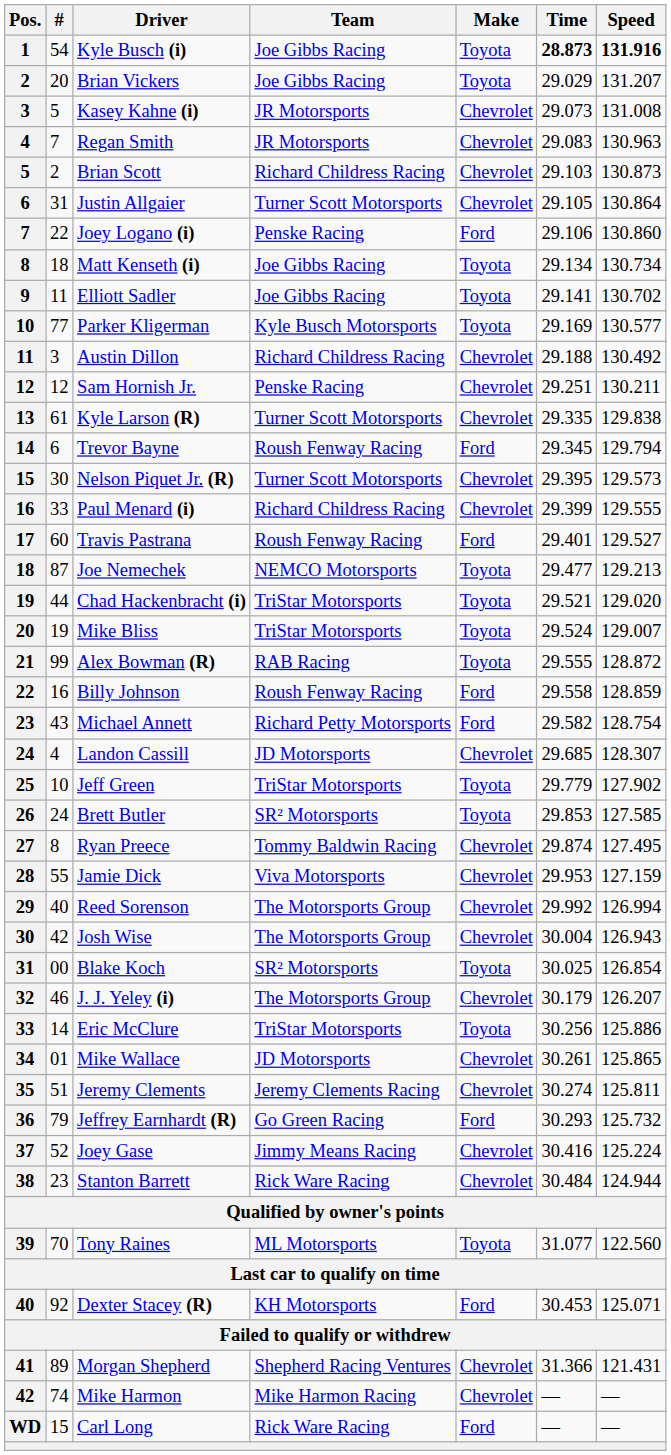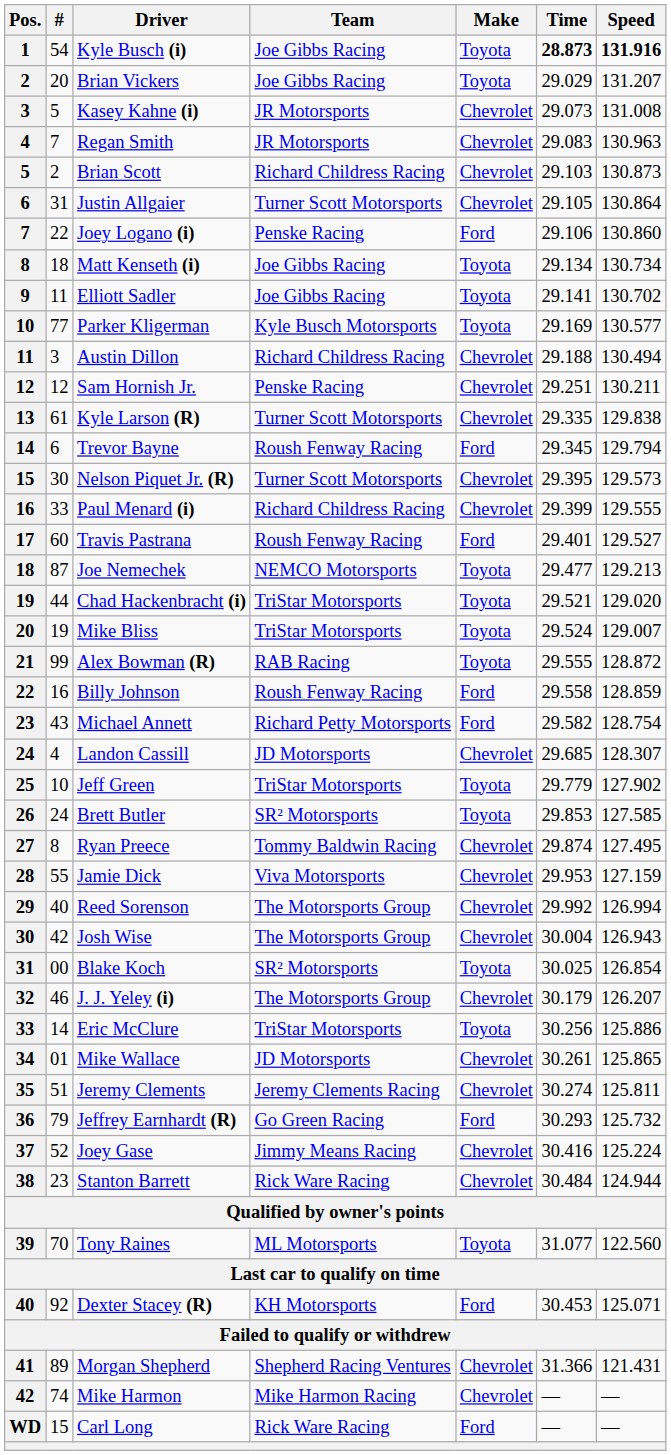 <table class="wikitable" style="font-size:95%">
 <tr>
 <th>Pos.</th>
 <th>#</th>
 <th>Driver</th>
 <th>Team</th>
 <th>Make</th>
 <th>Time</th>
 <th>Speed</th>
 </tr>
 <tr>
 <th>1</th>
 <td>54</td>
 <td><a href='#'>Kyle Busch</a> <strong>(i)</strong></td>
 <td><a href='#'>Joe Gibbs Racing</a></td>
 <td><a href='#'>Toyota</a></td>
 <td><strong>28.873</strong></td>
 <td><strong>131.916</strong></td>
 </tr>
 <tr>
 <th>2</th>
 <td>20</td>
 <td><a href='#'>Brian Vickers</a></td>
 <td><a href='#'>Joe Gibbs Racing</a></td>
 <td><a href='#'>Toyota</a></td>
 <td>29.029</td>
 <td>131.207</td>
 </tr>
 <tr>
 <th>3</th>
 <td>5</td>
 <td><a href='#'>Kasey Kahne</a> <strong>(i)</strong></td>
 <td><a href='#'>JR Motorsports</a></td>
 <td><a href='#'>Chevrolet</a></td>
 <td>29.073</td>
 <td>131.008</td>
 </tr>
 <tr>
 <th>4</th>
 <td>7</td>
 <td><a href='#'>Regan Smith</a></td>
 <td><a href='#'>JR Motorsports</a></td>
 <td><a href='#'>Chevrolet</a></td>
 <td>29.083</td>
 <td>130.963</td>
 </tr>
 <tr>
 <th>5</th>
 <td>2</td>
 <td><a href='#'>Brian Scott</a></td>
 <td><a href='#'>Richard Childress Racing</a></td>
 <td><a href='#'>Chevrolet</a></td>
 <td>29.103</td>
 <td>130.873</td>
 </tr>
 <tr>
 <th>6</th>
 <td>31</td>
 <td><a href='#'>Justin Allgaier</a></td>
 <td><a href='#'>Turner Scott Motorsports</a></td>
 <td><a href='#'>Chevrolet</a></td>
 <td>29.105</td>
 <td>130.864</td>
 </tr>
 <tr>
 <th>7</th>
 <td>22</td>
 <td><a href='#'>Joey Logano</a> <strong>(i)</strong></td>
 <td><a href='#'>Penske Racing</a></td>
 <td><a href='#'>Ford</a></td>
 <td>29.106</td>
 <td>130.860</td>
 </tr>
 <tr>
 <th>8</th>
 <td>18</td>
 <td><a href='#'>Matt Kenseth</a> <strong>(i)</strong></td>
 <td><a href='#'>Joe Gibbs Racing</a></td>
 <td><a href='#'>Toyota</a></td>
 <td>29.134</td>
 <td>130.734</td>
 </tr>
 <tr>
 <th>9</th>
 <td>11</td>
 <td><a href='#'>Elliott Sadler</a></td>
 <td><a href='#'>Joe Gibbs Racing</a></td>
 <td><a href='#'>Toyota</a></td>
 <td>29.141</td>
 <td>130.702</td>
 </tr>
 <tr>
 <th>10</th>
 <td>77</td>
 <td><a href='#'>Parker Kligerman</a></td>
 <td><a href='#'>Kyle Busch Motorsports</a></td>
 <td><a href='#'>Toyota</a></td>
 <td>29.169</td>
 <td>130.577</td>
 </tr>
 <tr>
 <th>11</th>
 <td>3</td>
 <td><a href='#'>Austin Dillon</a></td>
 <td><a href='#'>Richard Childress Racing</a></td>
 <td><a href='#'>Chevrolet</a></td>
 <td>29.188</td>
-<td>130.492</td>
+<td>130.494</td>
 </tr>
 <tr>
 <th>12</th>
 <td>12</td>
 <td><a href='#'>Sam Hornish Jr.</a></td>
 <td><a href='#'>Penske Racing</a></td>
 <td><a href='#'>Chevrolet</a></td>
 <td>29.251</td>
 <td>130.211</td>
 </tr>
 <tr>
 <th>13</th>
 <td>61</td>
 <td><a href='#'>Kyle Larson</a> <strong>(R)</strong></td>
 <td><a href='#'>Turner Scott Motorsports</a></td>
 <td><a href='#'>Chevrolet</a></td>
 <td>29.335</td>
 <td>129.838</td>
 </tr>
 <tr>
 <th>14</th>
 <td>6</td>
 <td><a href='#'>Trevor Bayne</a></td>
 <td><a href='#'>Roush Fenway Racing</a></td>
 <td><a href='#'>Ford</a></td>
 <td>29.345</td>
 <td>129.794</td>
 </tr>
 <tr>
 <th>15</th>
 <td>30</td>
 <td><a href='#'>Nelson Piquet Jr.</a> <strong>(R)</strong></td>
 <td><a href='#'>Turner Scott Motorsports</a></td>
 <td><a href='#'>Chevrolet</a></td>
 <td>29.395</td>
 <td>129.573</td>
 </tr>
 <tr>
 <th>16</th>
 <td>33</td>
 <td><a href='#'>Paul Menard</a> <strong>(i)</strong></td>
 <td><a href='#'>Richard Childress Racing</a></td>
 <td><a href='#'>Chevrolet</a></td>
 <td>29.399</td>
 <td>129.555</td>
 </tr>
 <tr>
 <th>17</th>
 <td>60</td>
 <td><a href='#'>Travis Pastrana</a></td>
 <td><a href='#'>Roush Fenway Racing</a></td>
 <td><a href='#'>Ford</a></td>
 <td>29.401</td>
 <td>129.527</td>
 </tr>
 <tr>
 <th>18</th>
 <td>87</td>
 <td><a href='#'>Joe Nemechek</a></td>
 <td><a href='#'>NEMCO Motorsports</a></td>
 <td><a href='#'>Toyota</a></td>
 <td>29.477</td>
 <td>129.213</td>
 </tr>
 <tr>
 <th>19</th>
 <td>44</td>
 <td><a href='#'>Chad Hackenbracht</a> <strong>(i)</strong></td>
 <td><a href='#'>TriStar Motorsports</a></td>
 <td><a href='#'>Toyota</a></td>
 <td>29.521</td>
 <td>129.020</td>
 </tr>
 <tr>
 <th>20</th>
 <td>19</td>
 <td><a href='#'>Mike Bliss</a></td>
 <td><a href='#'>TriStar Motorsports</a></td>
 <td><a href='#'>Toyota</a></td>
 <td>29.524</td>
 <td>129.007</td>
 </tr>
 <tr>
 <th>21</th>
 <td>99</td>
 <td><a href='#'>Alex Bowman</a> <strong>(R)</strong></td>
 <td><a href='#'>RAB Racing</a></td>
 <td><a href='#'>Toyota</a></td>
 <td>29.555</td>
 <td>128.872</td>
 </tr>
 <tr>
 <th>22</th>
 <td>16</td>
 <td><a href='#'>Billy Johnson</a></td>
 <td><a href='#'>Roush Fenway Racing</a></td>
 <td><a href='#'>Ford</a></td>
 <td>29.558</td>
 <td>128.859</td>
 </tr>
 <tr>
 <th>23</th>
 <td>43</td>
 <td><a href='#'>Michael Annett</a></td>
 <td><a href='#'>Richard Petty Motorsports</a></td>
 <td><a href='#'>Ford</a></td>
 <td>29.582</td>
 <td>128.754</td>
 </tr>
 <tr>
 <th>24</th>
 <td>4</td>
 <td><a href='#'>Landon Cassill</a></td>
 <td><a href='#'>JD Motorsports</a></td>
 <td><a href='#'>Chevrolet</a></td>
 <td>29.685</td>
 <td>128.307</td>
 </tr>
 <tr>
 <th>25</th>
 <td>10</td>
 <td><a href='#'>Jeff Green</a></td>
 <td><a href='#'>TriStar Motorsports</a></td>
 <td><a href='#'>Toyota</a></td>
 <td>29.779</td>
 <td>127.902</td>
 </tr>
 <tr>
 <th>26</th>
 <td>24</td>
 <td><a href='#'>Brett Butler</a></td>
 <td><a href='#'>SR² Motorsports</a></td>
 <td><a href='#'>Toyota</a></td>
 <td>29.853</td>
 <td>127.585</td>
 </tr>
 <tr>
 <th>27</th>
 <td>8</td>
 <td><a href='#'>Ryan Preece</a></td>
 <td><a href='#'>Tommy Baldwin Racing</a></td>
 <td><a href='#'>Chevrolet</a></td>
 <td>29.874</td>
 <td>127.495</td>
 </tr>
 <tr>
 <th>28</th>
 <td>55</td>
 <td><a href='#'>Jamie Dick</a></td>
 <td><a href='#'>Viva Motorsports</a></td>
 <td><a href='#'>Chevrolet</a></td>
 <td>29.953</td>
 <td>127.159</td>
 </tr>
 <tr>
 <th>29</th>
 <td>40</td>
 <td><a href='#'>Reed Sorenson</a></td>
 <td><a href='#'>The Motorsports Group</a></td>
 <td><a href='#'>Chevrolet</a></td>
 <td>29.992</td>
 <td>126.994</td>
 </tr>
 <tr>
 <th>30</th>
 <td>42</td>
 <td><a href='#'>Josh Wise</a></td>
 <td><a href='#'>The Motorsports Group</a></td>
 <td><a href='#'>Chevrolet</a></td>
 <td>30.004</td>
 <td>126.943</td>
 </tr>
 <tr>
 <th>31</th>
 <td>00</td>
 <td><a href='#'>Blake Koch</a></td>
 <td><a href='#'>SR² Motorsports</a></td>
 <td><a href='#'>Toyota</a></td>
 <td>30.025</td>
 <td>126.854</td>
 </tr>
 <tr>
 <th>32</th>
 <td>46</td>
 <td><a href='#'>J. J. Yeley</a> <strong>(i)</strong></td>
 <td><a href='#'>The Motorsports Group</a></td>
 <td><a href='#'>Chevrolet</a></td>
 <td>30.179</td>
 <td>126.207</td>
 </tr>
 <tr>
 <th>33</th>
 <td>14</td>
 <td><a href='#'>Eric McClure</a></td>
 <td><a href='#'>TriStar Motorsports</a></td>
 <td><a href='#'>Toyota</a></td>
 <td>30.256</td>
 <td>125.886</td>
 </tr>
 <tr>
 <th>34</th>
 <td>01</td>
 <td><a href='#'>Mike Wallace</a></td>
 <td><a href='#'>JD Motorsports</a></td>
 <td><a href='#'>Chevrolet</a></td>
 <td>30.261</td>
 <td>125.865</td>
 </tr>
 <tr>
 <th>35</th>
 <td>51</td>
 <td><a href='#'>Jeremy Clements</a></td>
 <td><a href='#'>Jeremy Clements Racing</a></td>
 <td><a href='#'>Chevrolet</a></td>
 <td>30.274</td>
 <td>125.811</td>
 </tr>
 <tr>
 <th>36</th>
 <td>79</td>
 <td><a href='#'>Jeffrey Earnhardt</a> <strong>(R)</strong></td>
 <td><a href='#'>Go Green Racing</a></td>
 <td><a href='#'>Ford</a></td>
 <td>30.293</td>
 <td>125.732</td>
 </tr>
 <tr>
 <th>37</th>
 <td>52</td>
 <td><a href='#'>Joey Gase</a></td>
 <td><a href='#'>Jimmy Means Racing</a></td>
 <td><a href='#'>Chevrolet</a></td>
 <td>30.416</td>
 <td>125.224</td>
 </tr>
 <tr>
 <th>38</th>
 <td>23</td>
 <td><a href='#'>Stanton Barrett</a></td>
 <td><a href='#'>Rick Ware Racing</a></td>
 <td><a href='#'>Chevrolet</a></td>
 <td>30.484</td>
 <td>124.944</td>
 </tr>
 <tr>
 <th colspan="7">Qualified by owner's points</th>
 </tr>
 <tr>
 <th>39</th>
 <td>70</td>
 <td><a href='#'>Tony Raines</a></td>
 <td><a href='#'>ML Motorsports</a></td>
 <td><a href='#'>Toyota</a></td>
 <td>31.077</td>
 <td>122.560</td>
 </tr>
 <tr>
 <th colspan="7">Last car to qualify on time</th>
 </tr>
 <tr>
 <th>40</th>
 <td>92</td>
 <td><a href='#'>Dexter Stacey</a> <strong>(R)</strong></td>
 <td><a href='#'>KH Motorsports</a></td>
 <td><a href='#'>Ford</a></td>
 <td>30.453</td>
 <td>125.071</td>
 </tr>
 <tr>
 <th colspan="7">Failed to qualify or withdrew</th>
 </tr>
 <tr>
 <th>41</th>
 <td>89</td>
 <td><a href='#'>Morgan Shepherd</a></td>
 <td><a href='#'>Shepherd Racing Ventures</a></td>
 <td><a href='#'>Chevrolet</a></td>
 <td>31.366</td>
 <td>121.431</td>
 </tr>
 <tr>
 <th>42</th>
 <td>74</td>
 <td><a href='#'>Mike Harmon</a></td>
 <td><a href='#'>Mike Harmon Racing</a></td>
 <td><a href='#'>Chevrolet</a></td>
 <td>—</td>
 <td>—</td>
 </tr>
 <tr>
 <th>WD</th>
 <td>15</td>
 <td><a href='#'>Carl Long</a></td>
 <td><a href='#'>Rick Ware Racing</a></td>
 <td><a href='#'>Ford</a></td>
 <td>—</td>
 <td>—</td>
 </tr>
 <tr>
 <th colspan="7"></th>
 </tr>
 </table>
